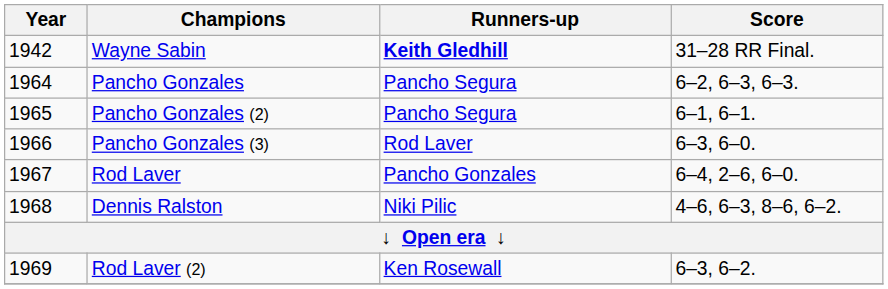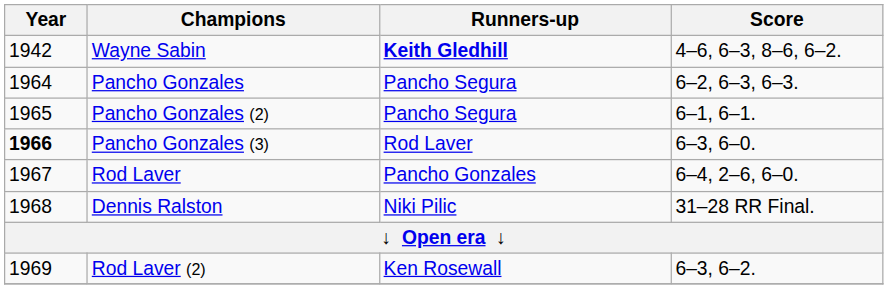 <table class="wikitable" style="font-size:98%;">
 <tr>
 <th style="width:60px;">Year</th>
 <th style="width:230px;">Champions</th>
 <th style="width:230px;">Runners-up</th>
 <th style="width:165px;">Score</th>
 </tr>
 <tr>
 <td>1942</td>
 <td> <a href='#'>Wayne Sabin</a></td>
 <td><strong> <a href='#'>Keith Gledhill</a></strong></td>
-<td>31–28 RR Final.</td>
+<td>4–6, 6–3, 8–6, 6–2.</td>
 </tr>
 <tr>
 <td>1964</td>
 <td> <a href='#'>Pancho Gonzales</a></td>
 <td> <a href='#'>Pancho Segura</a></td>
 <td>6–2, 6–3, 6–3.</td>
 </tr>
 <tr>
 <td>1965</td>
 <td> <a href='#'>Pancho Gonzales</a> <small>(2)</small></td>
 <td> <a href='#'>Pancho Segura</a></td>
 <td>6–1, 6–1.</td>
 </tr>
 <tr>
-<td>1966</td>
+<td><strong>1966</strong></td>
 <td> <a href='#'>Pancho Gonzales</a> <small>(3)</small></td>
 <td> <a href='#'>Rod Laver</a></td>
 <td>6–3, 6–0.</td>
 </tr>
 <tr>
 <td>1967</td>
 <td> <a href='#'>Rod Laver</a></td>
 <td> <a href='#'>Pancho Gonzales</a></td>
 <td>6–4, 2–6, 6–0.</td>
 </tr>
 <tr>
 <td>1968</td>
 <td> <a href='#'>Dennis Ralston</a></td>
 <td> <a href='#'>Niki Pilic</a></td>
-<td>4–6, 6–3, 8–6, 6–2.</td>
+<td>31–28 RR Final.</td>
 </tr>
 <tr>
 <th colspan=4 align=center>↓  <a href='#'>Open era</a>  ↓</th>
 </tr>
 <tr>
 <td>1969</td>
 <td> <a href='#'>Rod Laver</a> <small>(2)</small></td>
 <td> <a href='#'>Ken Rosewall</a></td>
 <td>6–3, 6–2.</td>
 </tr>
 <tr>
 </tr>
 </table>
